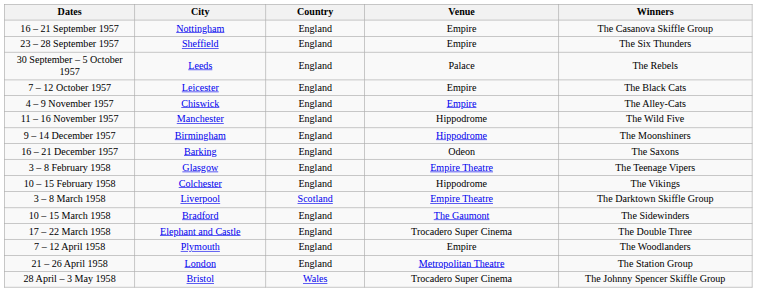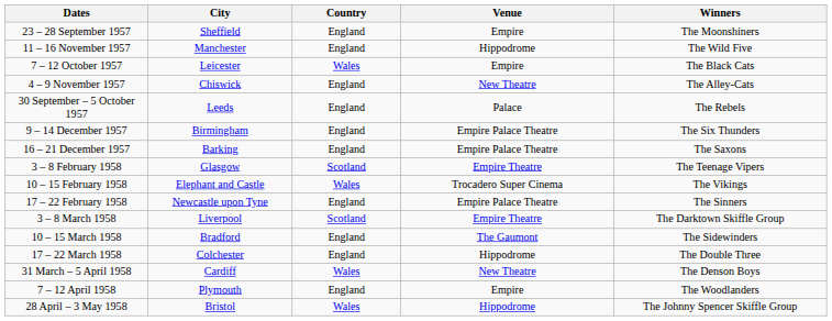 <table class="wikitable" style="text-align:center;">
 <tr>
 <th width="200">Dates</th>
 <th width="200">City</th>
 <th width="150">Country</th>
 <th width="300">Venue</th>
 <th width="300">Winners</th>
 </tr>
 <tr>
-<td>16 – 21 September 1957</td>
-<td><a href='#'>Nottingham</a></td>
-<td>England</td>
-<td>Empire</td>
-<td>The Casanova Skiffle Group</td>
-</tr>
-<tr>
 <td>23 – 28 September 1957</td>
 <td><a href='#'>Sheffield</a></td>
 <td>England</td>
 <td>Empire</td>
-<td>The Six Thunders</td>
+<td>The Moonshiners</td>
+</tr>
+<tr>
+<td>11 – 16 November 1957</td>
+<td><a href='#'>Manchester</a></td>
+<td>England</td>
+<td>Hippodrome</td>
+<td>The Wild Five</td>
+</tr>
+<tr>
+<td>7 – 12 October 1957</td>
+<td><a href='#'>Leicester</a></td>
+<td><a href='#'>Wales</a></td>
+<td>Empire</td>
+<td>The Black Cats</td>
+</tr>
+<tr>
+<td>4 – 9 November 1957</td>
+<td><a href='#'>Chiswick</a></td>
+<td>England</td>
+<td><a href='#'>New Theatre</a></td>
+<td>The Alley-Cats</td>
 </tr>
 <tr>
 <td>30 September – 5 October 1957</td>
 <td><a href='#'>Leeds</a></td>
 <td>England</td>
 <td>Palace</td>
 <td>The Rebels</td>
 </tr>
 <tr>
-<td>7 – 12 October 1957</td>
-<td><a href='#'>Leicester</a></td>
-<td>England</td>
-<td>Empire</td>
-<td>The Black Cats</td>
-</tr>
-<tr>
-<td>4 – 9 November 1957</td>
-<td><a href='#'>Chiswick</a></td>
-<td>England</td>
-<td><a href='#'>Empire</a></td>
-<td>The Alley-Cats</td>
-</tr>
-<tr>
-<td>11 – 16 November 1957</td>
-<td><a href='#'>Manchester</a></td>
-<td>England</td>
-<td>Hippodrome</td>
-<td>The Wild Five</td>
-</tr>
-<tr>
 <td>9 – 14 December 1957</td>
 <td><a href='#'>Birmingham</a></td>
 <td>England</td>
-<td><a href='#'>Hippodrome</a></td>
-<td>The Moonshiners</td>
+<td>Empire Palace Theatre</td>
+<td>The Six Thunders</td>
 </tr>
 <tr>
 <td>16 – 21 December 1957</td>
 <td><a href='#'>Barking</a></td>
 <td>England</td>
-<td>Odeon</td>
+<td>Empire Palace Theatre</td>
 <td>The Saxons</td>
 </tr>
 <tr>
 <td>3 – 8 February 1958</td>
 <td><a href='#'>Glasgow</a></td>
-<td>England</td>
+<td><a href='#'>Scotland</a></td>
 <td><a href='#'>Empire Theatre</a></td>
 <td>The Teenage Vipers </td>
 </tr>
 <tr>
 <td>10 – 15 February 1958</td>
-<td><a href='#'>Colchester</a></td>
+<td><a href='#'>Elephant and Castle</a></td>
+<td><a href='#'>Wales</a></td>
+<td>Trocadero Super Cinema</td>
+<td>The Vikings</td>
+</tr>
+<tr>
+<td>17 – 22 February 1958</td>
+<td><a href='#'>Newcastle upon Tyne</a></td>
 <td>England</td>
-<td>Hippodrome</td>
-<td>The Vikings</td>
+<td>Empire Palace Theatre</td>
+<td>The Sinners</td>
 </tr>
 <tr>
 <td>3 – 8 March 1958</td>
 <td><a href='#'>Liverpool</a></td>
 <td><a href='#'>Scotland</a></td>
 <td><a href='#'>Empire Theatre</a></td>
 <td>The Darktown Skiffle Group</td>
 </tr>
 <tr>
 <td>10 – 15 March 1958</td>
 <td><a href='#'>Bradford</a></td>
 <td>England</td>
 <td><a href='#'>The Gaumont</a></td>
 <td>The Sidewinders</td>
 </tr>
 <tr>
 <td>17 – 22 March 1958</td>
-<td><a href='#'>Elephant and Castle</a></td>
+<td><a href='#'>Colchester</a></td>
 <td>England</td>
-<td>Trocadero Super Cinema</td>
+<td>Hippodrome</td>
 <td>The Double Three</td>
+</tr>
+<tr>
+<td>31 March – 5 April 1958</td>
+<td><a href='#'>Cardiff</a></td>
+<td><a href='#'>Wales</a></td>
+<td><a href='#'>New Theatre</a></td>
+<td>The Denson Boys</td>
 </tr>
 <tr>
 <td>7 – 12 April 1958</td>
 <td><a href='#'>Plymouth</a></td>
 <td>England</td>
 <td>Empire</td>
 <td>The Woodlanders</td>
 </tr>
 <tr>
-<td>21 – 26 April 1958</td>
-<td><a href='#'>London</a></td>
-<td>England</td>
-<td><a href='#'>Metropolitan Theatre</a></td>
-<td>The Station Group</td>
-</tr>
-<tr>
 <td>28 April – 3 May 1958</td>
 <td><a href='#'>Bristol</a></td>
 <td><a href='#'>Wales</a></td>
-<td>Trocadero Super Cinema</td>
+<td><a href='#'>Hippodrome</a></td>
 <td>The Johnny Spencer Skiffle Group</td>
 </tr>
 </table>
